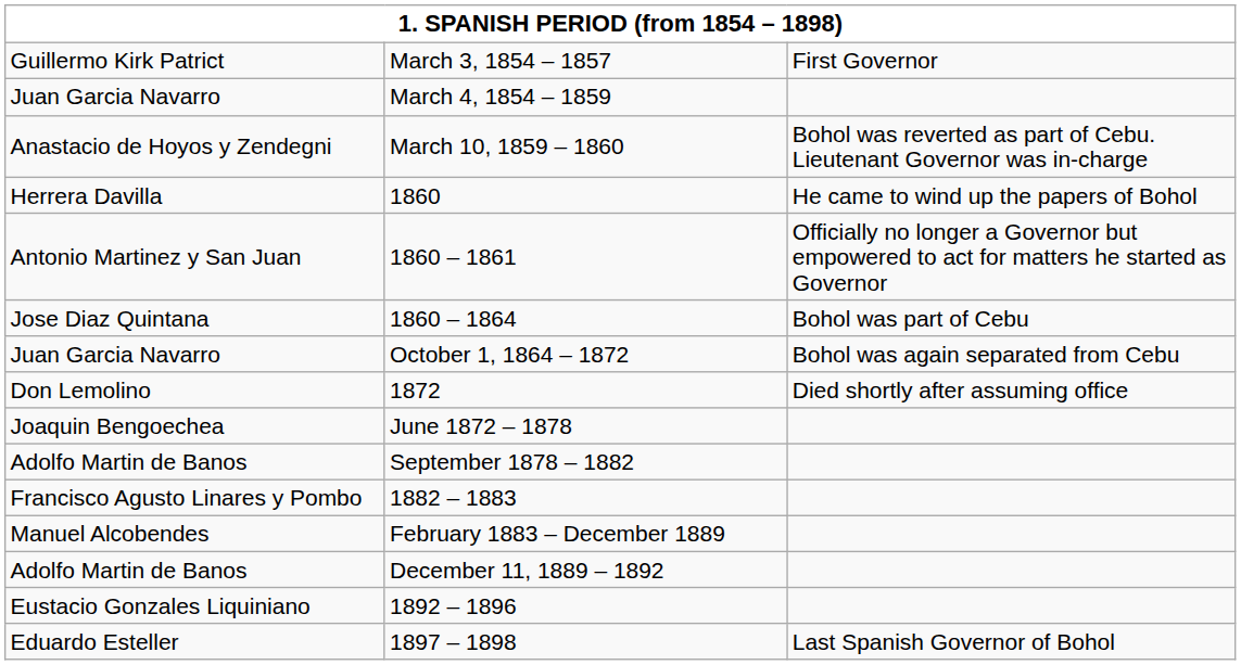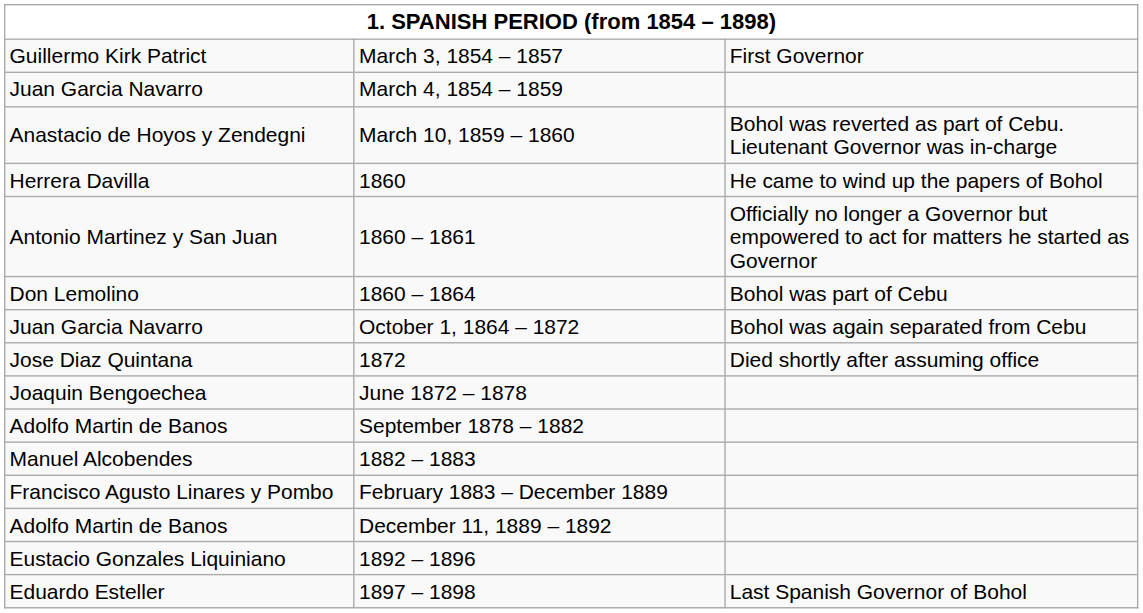 <table class="wikitable collapsible collapsed" style="vertical-align:top;text-align:left;font-size:95%;">
 <tr>
 <th style="background-color:white;font-size:105%;width:51em;" colspan=3>1. SPANISH PERIOD (from 1854 – 1898)</th>
 </tr>
 <tr>
 <td style="width:16em;">Guillermo Kirk Patrict</td>
 <td style="width:17em;">March 3, 1854 – 1857</td>
 <td style="width:19em;">First Governor</td>
 </tr>
 <tr>
 <td>Juan Garcia Navarro</td>
 <td>March 4, 1854 – 1859</td>
 <td></td>
 </tr>
 <tr>
 <td>Anastacio de Hoyos y Zendegni</td>
 <td>March 10, 1859 – 1860</td>
 <td>Bohol was reverted as part of Cebu.<br>Lieutenant Governor was in-charge</td>
 </tr>
 <tr>
 <td>Herrera Davilla</td>
 <td>1860</td>
 <td>He came to wind up the papers of Bohol</td>
 </tr>
 <tr>
 <td>Antonio Martinez y San Juan</td>
 <td>1860 – 1861</td>
 <td>Officially no longer a Governor but empowered to act for matters he started as Governor</td>
 </tr>
 <tr>
-<td>Jose Diaz Quintana</td>
+<td>Don Lemolino</td>
 <td>1860 – 1864</td>
 <td>Bohol was part of Cebu</td>
 </tr>
 <tr>
 <td>Juan Garcia Navarro</td>
 <td>October 1, 1864 – 1872</td>
 <td>Bohol was again separated from Cebu</td>
 </tr>
 <tr>
-<td>Don Lemolino</td>
+<td>Jose Diaz Quintana</td>
 <td>1872</td>
 <td>Died shortly after assuming office</td>
 </tr>
 <tr>
 <td>Joaquin Bengoechea</td>
 <td>June 1872 – 1878</td>
 <td></td>
 </tr>
 <tr>
 <td>Adolfo Martin de Banos</td>
 <td>September 1878 – 1882</td>
 <td></td>
 </tr>
 <tr>
-<td>Francisco Agusto Linares y Pombo</td>
+<td>Manuel Alcobendes</td>
 <td>1882 – 1883</td>
 <td></td>
 </tr>
 <tr>
-<td>Manuel Alcobendes</td>
+<td>Francisco Agusto Linares y Pombo</td>
 <td>February 1883 – December 1889</td>
 <td></td>
 </tr>
 <tr>
 <td>Adolfo Martin de Banos</td>
 <td>December 11, 1889 – 1892</td>
 <td></td>
 </tr>
 <tr>
 <td>Eustacio Gonzales Liquiniano</td>
 <td>1892 – 1896</td>
 <td></td>
 </tr>
 <tr>
 <td>Eduardo Esteller</td>
 <td>1897 – 1898</td>
 <td>Last Spanish Governor of Bohol</td>
 </tr>
 </table>
